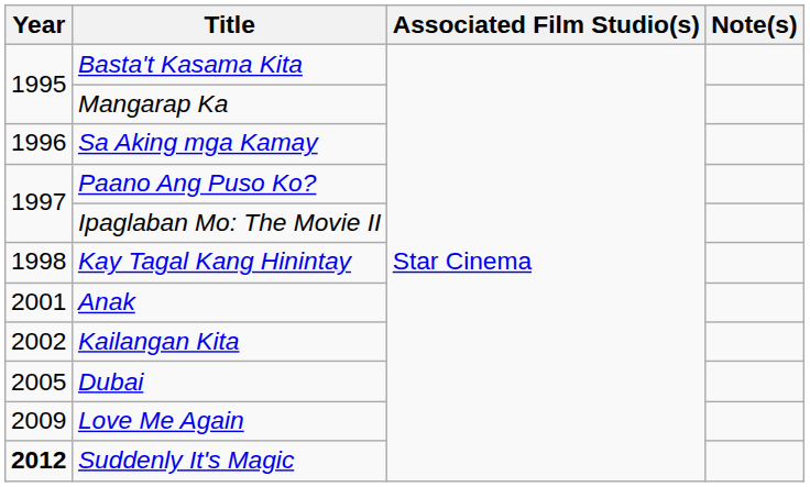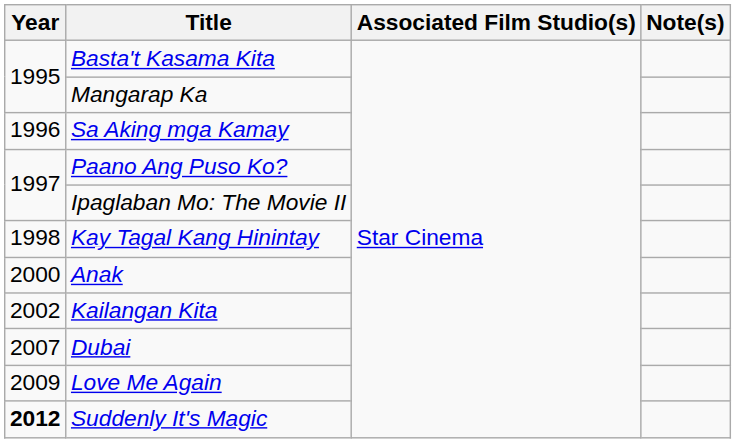 <table class="wikitable">
 <tr>
 <th>Year</th>
 <th>Title</th>
 <th>Associated Film Studio(s)</th>
 <th>Note(s)</th>
 </tr>
 <tr>
 <td rowspan=2>1995</td>
 <td><em><a href='#'>Basta't Kasama Kita</a></em></td>
 <td rowspan=11><a href='#'>Star Cinema</a></td>
 <td></td>
 </tr>
 <tr>
 <td><em>Mangarap Ka</em></td>
 <td></td>
 </tr>
 <tr>
 <td>1996</td>
 <td><em><a href='#'>Sa Aking mga Kamay</a></em></td>
 <td></td>
 </tr>
 <tr>
 <td rowspan=2>1997</td>
 <td><em><a href='#'>Paano Ang Puso Ko?</a></em></td>
 <td></td>
 </tr>
 <tr>
 <td><em>Ipaglaban Mo: The Movie II</em></td>
 <td></td>
 </tr>
 <tr>
 <td>1998</td>
 <td><em><a href='#'>Kay Tagal Kang Hinintay</a></em></td>
 <td></td>
 </tr>
 <tr>
-<td>2001</td>
+<td>2000</td>
 <td><em><a href='#'>Anak</a></em></td>
 <td></td>
 </tr>
 <tr>
 <td>2002</td>
 <td><em><a href='#'>Kailangan Kita</a></em></td>
 <td></td>
 </tr>
 <tr>
-<td>2005</td>
+<td>2007</td>
 <td><em><a href='#'>Dubai</a></em></td>
 <td></td>
 </tr>
 <tr>
 <td>2009</td>
 <td><em><a href='#'>Love Me Again</a></em></td>
 <td></td>
 </tr>
 <tr>
 <td><strong>2012</strong></td>
 <td><em><a href='#'>Suddenly It's Magic</a></em></td>
 <td></td>
 </tr>
 </table>
